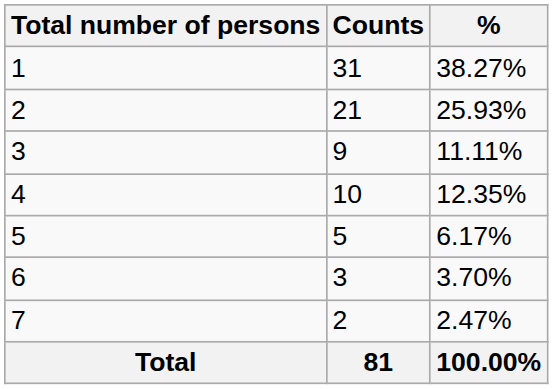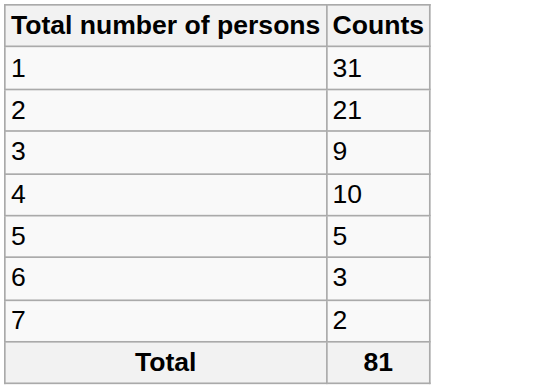 <table class="wikitable sortable">
 <tr>
 <th>Total number of persons</th>
 <th>Counts</th>
-<th>%</th>
 </tr>
 <tr>
 <td>1</td>
 <td>31</td>
-<td>38.27%</td>
 </tr>
 <tr>
 <td>2</td>
 <td>21</td>
-<td>25.93%</td>
 </tr>
 <tr>
 <td>3</td>
 <td>9</td>
-<td>11.11%</td>
 </tr>
 <tr>
 <td>4</td>
 <td>10</td>
-<td>12.35%</td>
 </tr>
 <tr>
 <td>5</td>
 <td>5</td>
-<td>6.17%</td>
 </tr>
 <tr>
 <td>6</td>
 <td>3</td>
-<td>3.70%</td>
 </tr>
 <tr>
 <td>7</td>
 <td>2</td>
-<td>2.47%</td>
 </tr>
 <tr>
 <th>Total</th>
 <th>81</th>
-<th>100.00%</th>
 </tr>
 </table>
